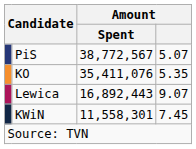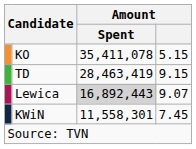 <table class="wikitable sortable" style="text-align:right">
 <tr>
 <th colspan=2 rowspan=2>Candidate</th>
 <th colspan=2>Amount</th>
 </tr>
 <tr>
 <th>Spent</th>
 <th></th>
 </tr>
 <tr>
-<td style="background: #263778"></td>
-<td align=left>PiS</td>
-<td>38,772,567</td>
-<td>5.07</td>
+<td style="background: #F68F2D"></td>
+<td align=left>KO</td>
+<td>35,411,078</td>
+<td>5.15</td>
 </tr>
 <tr>
-<td style="background: #F68F2D"></td>
-<td align=left>KO</td>
-<td>35,411,076</td>
-<td>5.35</td>
+<td style="background: #3DB53A"></td>
+<td align=left>TD</td>
+<td>28,463,419</td>
+<td>9.15</td>
 </tr>
 <tr>
 <td style="background: #AC145A"></td>
 <td align=left>Lewica</td>
-<td>16,892,443</td>
+<td style="background: lightgrey;">16,892,443</td>
 <td>9.07</td>
 </tr>
 <tr>
 <td style="background: #122746"></td>
 <td align=left>KWiN</td>
 <td>11,558,301</td>
 <td>7.45</td>
 </tr>
 <tr class=sortbottom>
 <td colspan=4 align=left>Source: TVN</td>
 </tr>
 </table>
